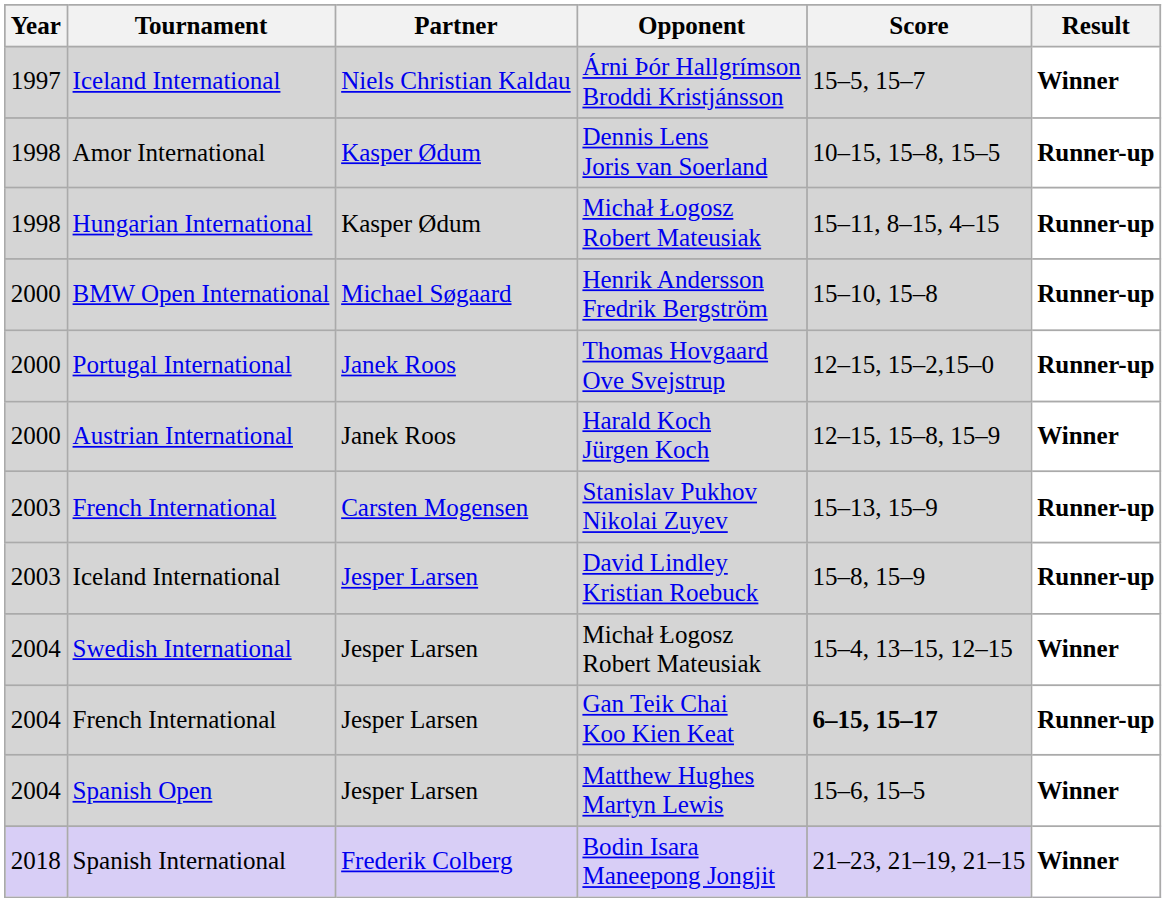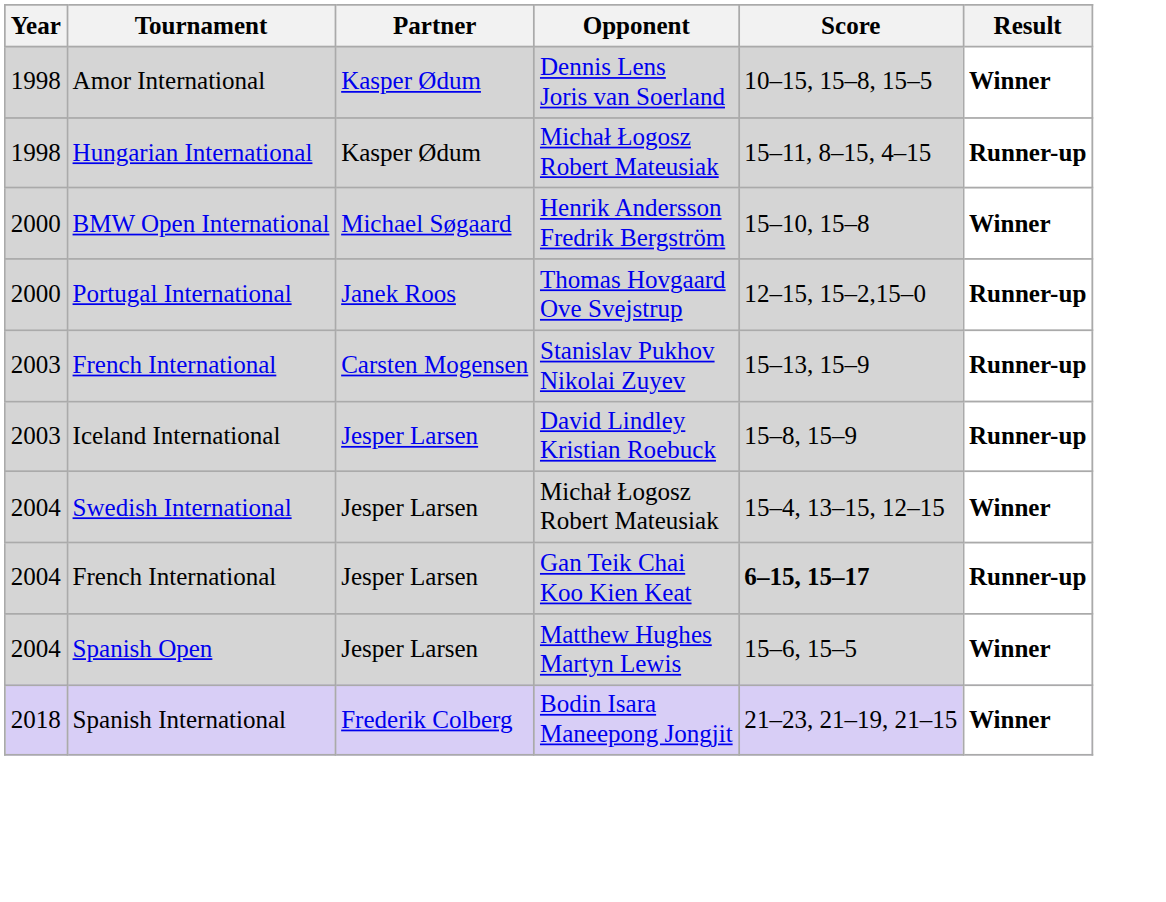 <table class="sortable wikitable" style="font-size: 90%;">
 <tr>
 <th>Year</th>
 <th>Tournament</th>
 <th>Partner</th>
 <th>Opponent</th>
 <th>Score</th>
 <th>Result</th>
 </tr>
 <tr style="background:#D5D5D5">
-<td align="center">1997</td>
-<td align="left"><a href='#'>Iceland International</a></td>
-<td align="left"> <a href='#'>Niels Christian Kaldau</a></td>
-<td align="left"> <a href='#'>Árni Þór Hallgrímson</a> <br>  <a href='#'>Broddi Kristjánsson</a></td>
-<td align="left">15–5, 15–7</td>
-<td style="text-align:left; background:white"> <strong>Winner</strong></td>
-</tr>
-<tr style="background:#D5D5D5">
 <td align="center">1998</td>
 <td align="left">Amor International</td>
 <td align="left"> <a href='#'>Kasper Ødum</a></td>
 <td align="left"> <a href='#'>Dennis Lens</a> <br>  <a href='#'>Joris van Soerland</a></td>
 <td align="left">10–15, 15–8, 15–5</td>
-<td style="text-align:left; background:white"> <strong>Runner-up</strong></td>
+<td style="text-align:left; background:white"> <strong>Winner</strong></td>
 </tr>
 <tr style="background:#D5D5D5">
 <td align="center">1998</td>
 <td align="left"><a href='#'>Hungarian International</a></td>
 <td align="left"> Kasper Ødum</td>
 <td align="left"> <a href='#'>Michał Łogosz</a> <br>  <a href='#'>Robert Mateusiak</a></td>
 <td align="left">15–11, 8–15, 4–15</td>
 <td style="text-align:left; background:white"> <strong>Runner-up</strong></td>
 </tr>
 <tr style="background:#D5D5D5">
 <td align="center">2000</td>
 <td align="left"><a href='#'>BMW Open International</a></td>
 <td align="left"> <a href='#'>Michael Søgaard</a></td>
 <td align="left"> <a href='#'>Henrik Andersson</a> <br>  <a href='#'>Fredrik Bergström</a></td>
 <td align="left">15–10, 15–8</td>
-<td style="text-align:left; background:white"> <strong>Runner-up</strong></td>
+<td style="text-align:left; background:white"> <strong>Winner</strong></td>
 </tr>
 <tr style="background:#D5D5D5">
 <td align="center">2000</td>
 <td align="left"><a href='#'>Portugal International</a></td>
 <td align="left"> <a href='#'>Janek Roos</a></td>
 <td align="left"> <a href='#'>Thomas Hovgaard</a> <br>  <a href='#'>Ove Svejstrup</a></td>
 <td align="left">12–15, 15–2,15–0</td>
 <td style="text-align:left; background:white"> <strong>Runner-up</strong></td>
-</tr>
-<tr style="background:#D5D5D5">
-<td align="center">2000</td>
-<td align="left"><a href='#'>Austrian International</a></td>
-<td align="left"> Janek Roos</td>
-<td align="left"> <a href='#'>Harald Koch</a> <br>  <a href='#'>Jürgen Koch</a></td>
-<td align="left">12–15, 15–8, 15–9</td>
-<td style="text-align:left; background:white"> <strong>Winner</strong></td>
 </tr>
 <tr style="background:#D5D5D5">
 <td align="center">2003</td>
 <td align="left"><a href='#'>French International</a></td>
 <td align="left"> <a href='#'>Carsten Mogensen</a></td>
 <td align="left"> <a href='#'>Stanislav Pukhov</a> <br>  <a href='#'>Nikolai Zuyev</a></td>
 <td align="left">15–13, 15–9</td>
 <td style="text-align:left; background:white"> <strong>Runner-up</strong></td>
 </tr>
 <tr style="background:#D5D5D5">
 <td align="center">2003</td>
 <td align="left">Iceland International</td>
 <td align="left"> <a href='#'>Jesper Larsen</a></td>
 <td align="left"> <a href='#'>David Lindley</a> <br>  <a href='#'>Kristian Roebuck</a></td>
 <td align="left">15–8, 15–9</td>
 <td style="text-align:left; background:white"> <strong>Runner-up</strong></td>
 </tr>
 <tr style="background:#D5D5D5">
 <td align="center">2004</td>
 <td align="left"><a href='#'>Swedish International</a></td>
 <td align="left"> Jesper Larsen</td>
 <td align="left"> Michał Łogosz <br>  Robert Mateusiak</td>
 <td align="left">15–4, 13–15, 12–15</td>
 <td style="text-align:left; background:white"> <strong>Winner</strong></td>
 </tr>
 <tr style="background:#D5D5D5">
 <td align="center">2004</td>
 <td align="left">French International</td>
 <td align="left"> Jesper Larsen</td>
 <td align="left"> <a href='#'>Gan Teik Chai</a> <br>  <a href='#'>Koo Kien Keat</a></td>
 <td align="left"><strong>6–15, 15–17</strong></td>
 <td style="text-align:left; background:white"> <strong>Runner-up</strong></td>
 </tr>
 <tr style="background:#D5D5D5">
 <td align="center">2004</td>
 <td align="left"><a href='#'>Spanish Open</a></td>
 <td align="left"> Jesper Larsen</td>
 <td align="left"> <a href='#'>Matthew Hughes</a> <br>  <a href='#'>Martyn Lewis</a></td>
 <td align="left">15–6, 15–5</td>
 <td style="text-align:left; background:white"> <strong>Winner</strong></td>
 </tr>
 <tr style="background:#D8CEF6">
 <td align="center">2018</td>
 <td align="left">Spanish International</td>
 <td align="left"> <a href='#'>Frederik Colberg</a></td>
 <td align="left"> <a href='#'>Bodin Isara</a> <br>  <a href='#'>Maneepong Jongjit</a></td>
 <td align="left">21–23, 21–19, 21–15</td>
 <td style="text-align:left; background:white"> <strong>Winner</strong></td>
 </tr>
 </table>
